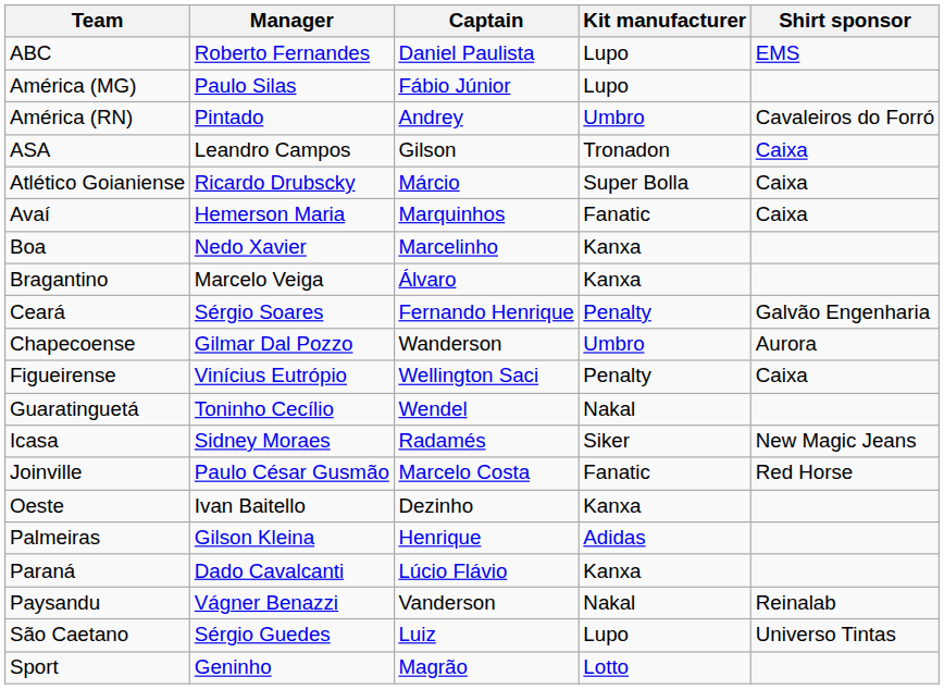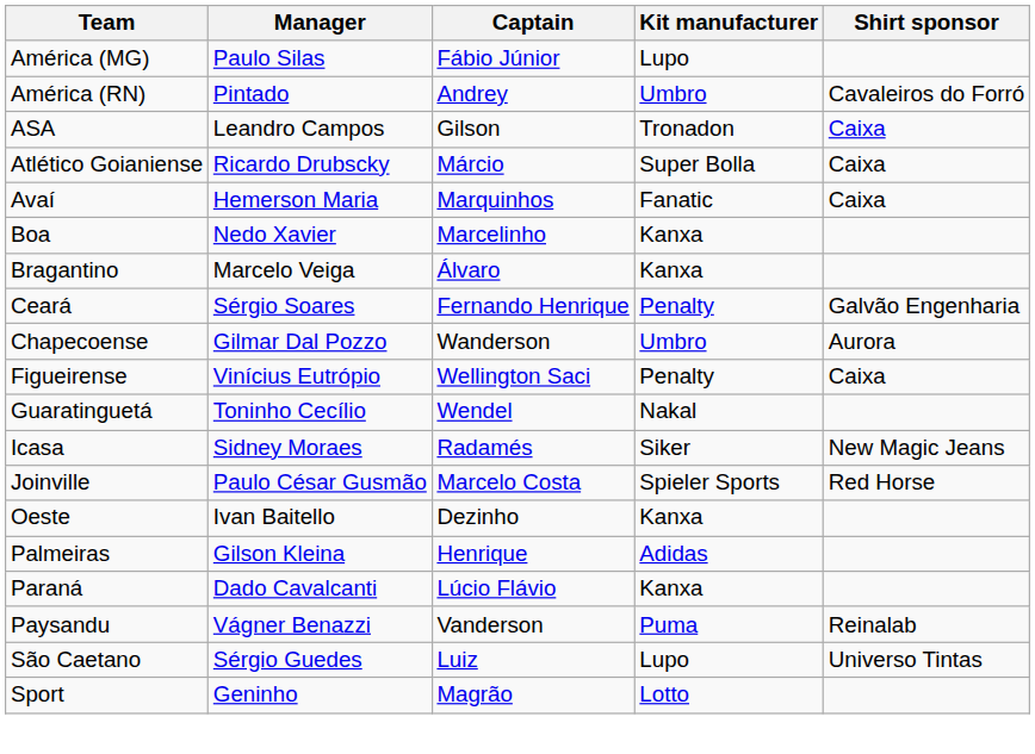 <table class="wikitable sortable">
 <tr>
 <th>Team</th>
 <th>Manager</th>
 <th>Captain</th>
 <th>Kit manufacturer</th>
 <th>Shirt sponsor</th>
-</tr>
-<tr>
-<td>ABC</td>
-<td> <a href='#'>Roberto Fernandes</a></td>
-<td> <a href='#'>Daniel Paulista</a></td>
-<td>Lupo</td>
-<td><a href='#'>EMS</a></td>
 </tr>
 <tr>
 <td>América (MG)</td>
 <td> <a href='#'>Paulo Silas</a></td>
 <td> <a href='#'>Fábio Júnior</a></td>
 <td>Lupo</td>
 <td></td>
 </tr>
 <tr>
 <td>América (RN)</td>
 <td> <a href='#'>Pintado</a></td>
 <td> <a href='#'>Andrey</a></td>
 <td><a href='#'>Umbro</a></td>
 <td>Cavaleiros do Forró</td>
 </tr>
 <tr>
 <td>ASA</td>
 <td> Leandro Campos</td>
 <td> Gilson</td>
 <td>Tronadon</td>
 <td><a href='#'>Caixa</a></td>
 </tr>
 <tr>
 <td>Atlético Goianiense</td>
 <td> <a href='#'>Ricardo Drubscky</a></td>
 <td> <a href='#'>Márcio</a></td>
 <td>Super Bolla</td>
 <td>Caixa</td>
 </tr>
 <tr>
 <td>Avaí</td>
 <td> <a href='#'>Hemerson Maria</a></td>
 <td> <a href='#'>Marquinhos</a></td>
 <td>Fanatic</td>
 <td>Caixa</td>
 </tr>
 <tr>
 <td>Boa</td>
 <td> <a href='#'>Nedo Xavier</a></td>
 <td> <a href='#'>Marcelinho</a></td>
 <td>Kanxa</td>
 <td></td>
 </tr>
 <tr>
 <td>Bragantino</td>
 <td> Marcelo Veiga</td>
 <td> <a href='#'>Álvaro</a></td>
 <td>Kanxa</td>
 <td></td>
 </tr>
 <tr>
 <td>Ceará</td>
 <td> <a href='#'>Sérgio Soares</a></td>
 <td> <a href='#'>Fernando Henrique</a></td>
 <td><a href='#'>Penalty</a></td>
 <td>Galvão Engenharia</td>
 </tr>
 <tr>
 <td>Chapecoense</td>
 <td> <a href='#'>Gilmar Dal Pozzo</a></td>
 <td> Wanderson</td>
 <td><a href='#'>Umbro</a></td>
 <td>Aurora</td>
 </tr>
 <tr>
 <td>Figueirense</td>
 <td> <a href='#'>Vinícius Eutrópio</a></td>
 <td> <a href='#'>Wellington Saci</a></td>
 <td>Penalty</td>
 <td>Caixa</td>
 </tr>
 <tr>
 <td>Guaratinguetá</td>
 <td> <a href='#'>Toninho Cecílio</a></td>
 <td> <a href='#'>Wendel</a></td>
 <td>Nakal</td>
 <td></td>
 </tr>
 <tr>
 <td>Icasa</td>
 <td> <a href='#'>Sidney Moraes</a></td>
 <td> <a href='#'>Radamés</a></td>
 <td>Siker</td>
 <td>New Magic Jeans</td>
 </tr>
 <tr>
 <td>Joinville</td>
 <td> <a href='#'>Paulo César Gusmão</a></td>
 <td> <a href='#'>Marcelo Costa</a></td>
-<td>Fanatic</td>
+<td>Spieler Sports</td>
 <td>Red Horse</td>
 </tr>
 <tr>
 <td>Oeste</td>
 <td> Ivan Baitello</td>
 <td> Dezinho</td>
 <td>Kanxa</td>
 <td></td>
 </tr>
 <tr>
 <td>Palmeiras</td>
 <td> <a href='#'>Gilson Kleina</a></td>
 <td> <a href='#'>Henrique</a></td>
 <td><a href='#'>Adidas</a></td>
 <td></td>
 </tr>
 <tr>
 <td>Paraná</td>
 <td> <a href='#'>Dado Cavalcanti</a></td>
 <td> <a href='#'>Lúcio Flávio</a></td>
 <td>Kanxa</td>
 <td></td>
 </tr>
 <tr>
 <td>Paysandu</td>
 <td> <a href='#'>Vágner Benazzi</a></td>
 <td> Vanderson</td>
-<td>Nakal</td>
+<td><a href='#'>Puma</a></td>
 <td>Reinalab</td>
 </tr>
 <tr>
 <td>São Caetano</td>
 <td> <a href='#'>Sérgio Guedes</a></td>
 <td> <a href='#'>Luiz</a></td>
 <td>Lupo</td>
 <td>Universo Tintas</td>
 </tr>
 <tr>
 <td>Sport</td>
 <td> <a href='#'>Geninho</a></td>
 <td> <a href='#'>Magrão</a></td>
 <td><a href='#'>Lotto</a></td>
 <td></td>
 </tr>
 </table>
